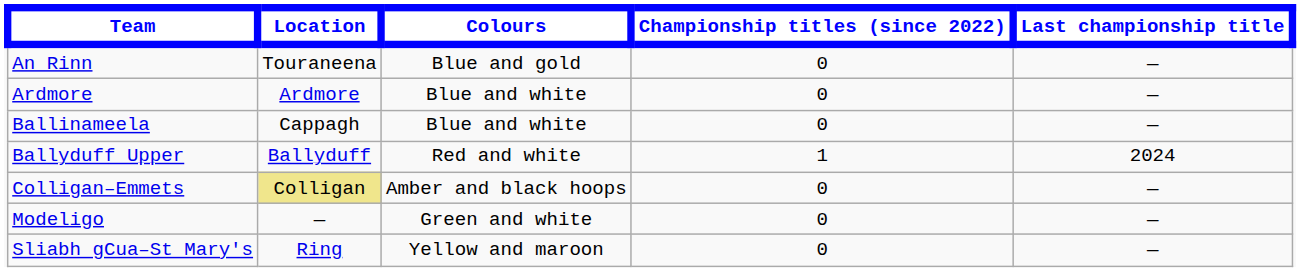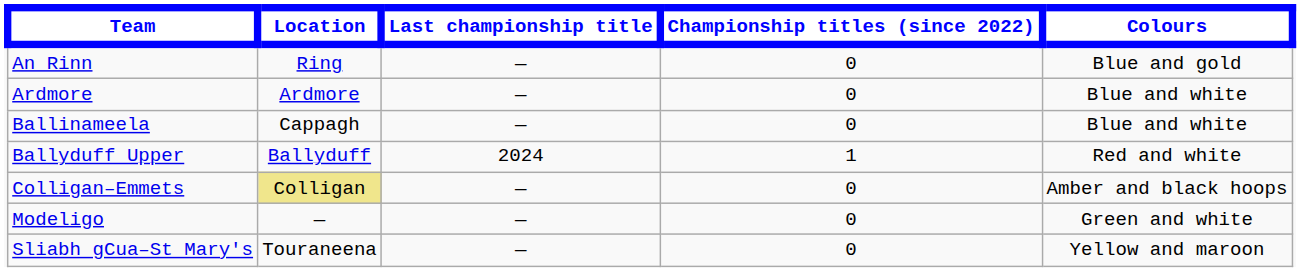 <table class="wikitable sortable" style="text-align:center;">
 <tr>
 <th style="background:white;color:blue; border:5px solid blue">Team</th>
 <th style="background:white;color:blue; border:5px solid blue">Location</th>
+<th style="background:white;color:blue; border:5px solid blue">Last championship title</th>
+<th style="background:white;color:blue; border:5px solid blue">Championship titles (since 2022)</th>
 <th style="background:white;color:blue; border:5px solid blue">Colours</th>
-<th style="background:white;color:blue; border:5px solid blue">Championship titles (since 2022)</th>
-<th style="background:white;color:blue; border:5px solid blue">Last championship title</th>
 </tr>
 <tr>
 <td style="text-align:left;"> <a href='#'>An Rinn</a></td>
-<td>Touraneena</td>
+<td><a href='#'>Ring</a></td>
+<td>—</td>
+<td>0</td>
 <td>Blue and gold</td>
-<td>0</td>
-<td>—</td>
 </tr>
 <tr>
 <td style="text-align:left;"> <a href='#'>Ardmore</a></td>
 <td><a href='#'>Ardmore</a></td>
+<td>—</td>
+<td>0</td>
 <td>Blue and white</td>
-<td>0</td>
-<td>—</td>
 </tr>
 <tr>
 <td style="text-align:left;"> <a href='#'>Ballinameela</a></td>
 <td>Cappagh</td>
+<td>—</td>
+<td>0</td>
 <td>Blue and white</td>
-<td>0</td>
-<td>—</td>
 </tr>
 <tr>
 <td style="text-align:left;"> <a href='#'>Ballyduff Upper</a></td>
 <td><a href='#'>Ballyduff</a></td>
+<td>2024</td>
+<td>1</td>
 <td>Red and white</td>
-<td>1</td>
-<td>2024</td>
 </tr>
 <tr>
 <td style="text-align:left;"> <a href='#'>Colligan–Emmets</a></td>
 <td style="background: khaki;">Colligan</td>
+<td>—</td>
+<td>0</td>
 <td>Amber and black hoops</td>
-<td>0</td>
-<td>—</td>
 </tr>
 <tr>
 <td style="text-align:left;"> <a href='#'>Modeligo</a></td>
 <td>—</td>
+<td>—</td>
+<td>0</td>
 <td>Green and white</td>
-<td>0</td>
-<td>—</td>
 </tr>
 <tr>
 <td style="text-align:left;"> <a href='#'>Sliabh gCua–St Mary's</a></td>
-<td><a href='#'>Ring</a></td>
+<td>Touraneena</td>
+<td>—</td>
+<td>0</td>
 <td>Yellow and maroon</td>
-<td>0</td>
-<td>—</td>
 </tr>
 </table>
